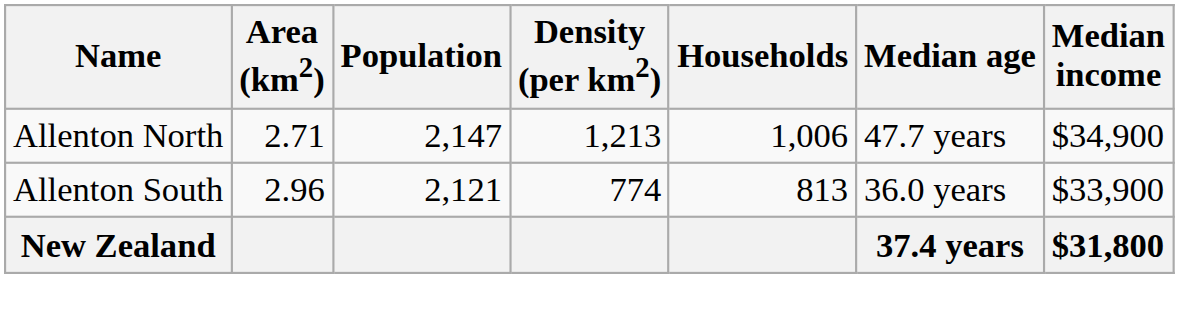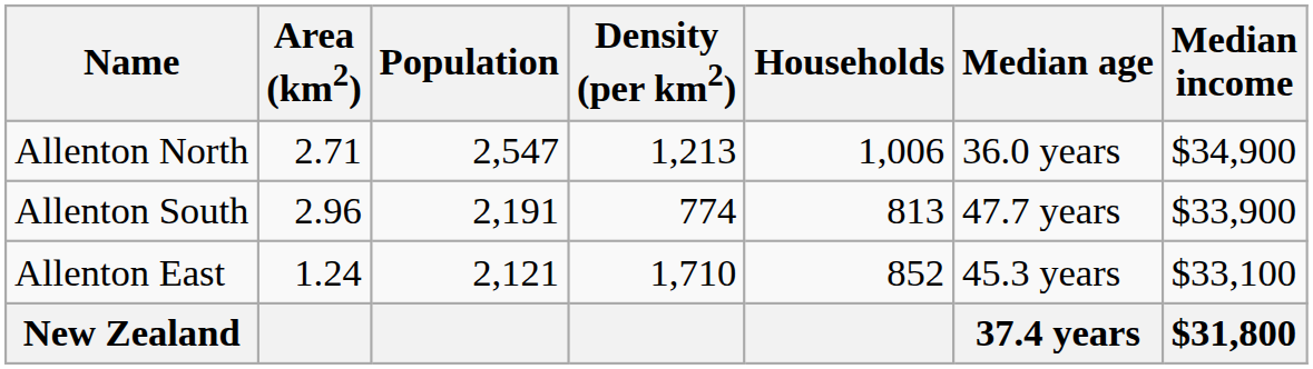 <table class="wikitable">
 <tr>
 <th>Name</th>
 <th>Area<br>(km<sup>2</sup>)</th>
 <th>Population</th>
 <th>Density<br>(per km<sup>2</sup>)</th>
 <th>Households</th>
 <th>Median age</th>
 <th>Median<br>income</th>
 </tr>
 <tr>
 <td>Allenton North</td>
 <td style="text-align:right;">2.71</td>
-<td style="text-align:right;">2,147</td>
+<td style="text-align:right;">2,547</td>
 <td style="text-align:right;">1,213</td>
 <td style="text-align:right;">1,006</td>
-<td>47.7 years</td>
+<td>36.0 years</td>
 <td>$34,900</td>
 </tr>
 <tr>
 <td>Allenton South</td>
 <td style="text-align:right;">2.96</td>
-<td style="text-align:right;">2,121</td>
+<td style="text-align:right;">2,191</td>
 <td style="text-align:right;">774</td>
 <td style="text-align:right;">813</td>
-<td>36.0 years</td>
+<td>47.7 years</td>
 <td>$33,900</td>
+</tr>
+<tr>
+<td>Allenton East</td>
+<td style="text-align:right;">1.24</td>
+<td style="text-align:right;">2,121</td>
+<td style="text-align:right;">1,710</td>
+<td style="text-align:right;">852</td>
+<td>45.3 years</td>
+<td>$33,100</td>
 </tr>
 <tr>
 <th>New Zealand</th>
 <th></th>
 <th></th>
 <th></th>
 <th></th>
 <th>37.4 years</th>
 <th style="text-align:left;">$31,800</th>
 </tr>
 </table>
